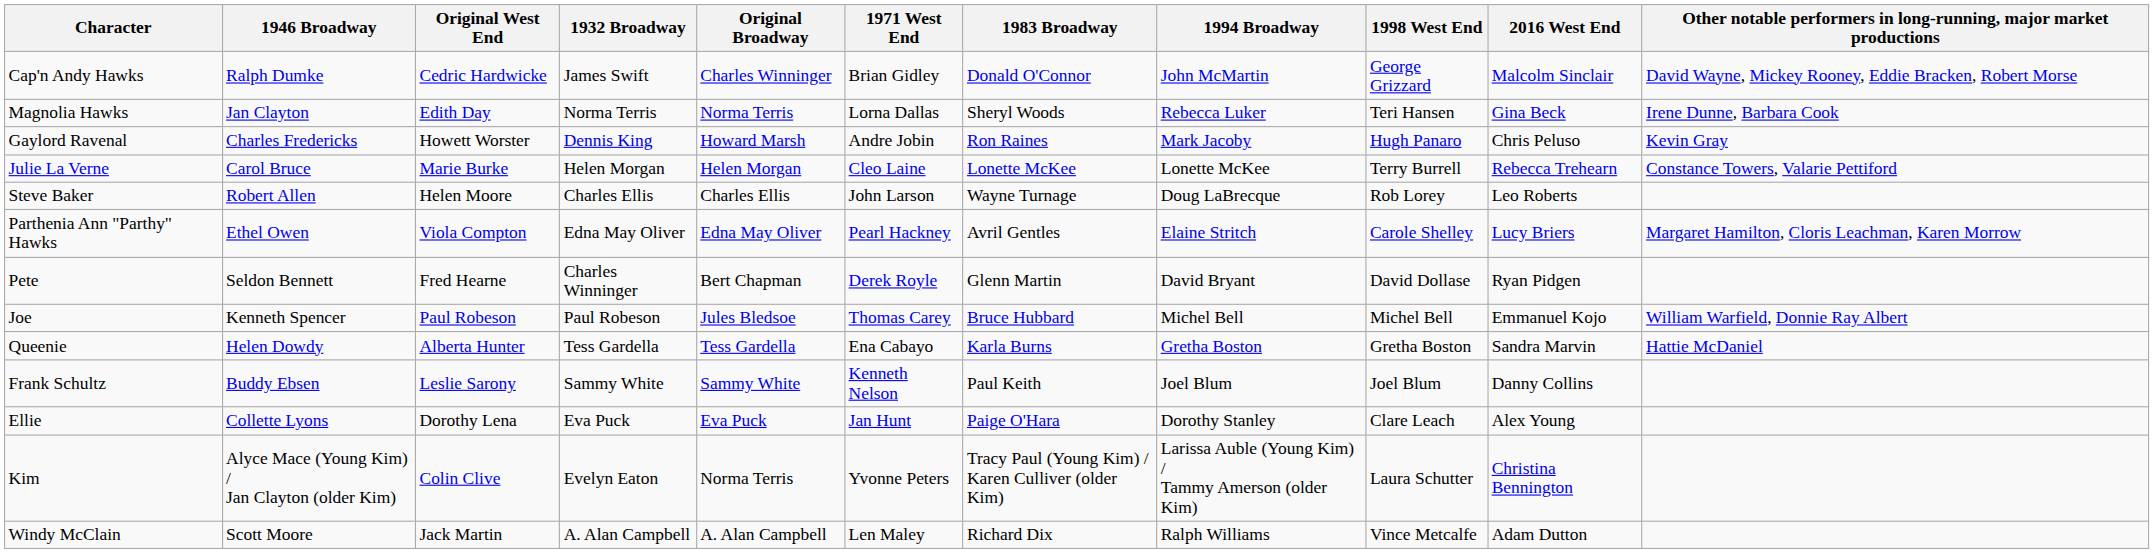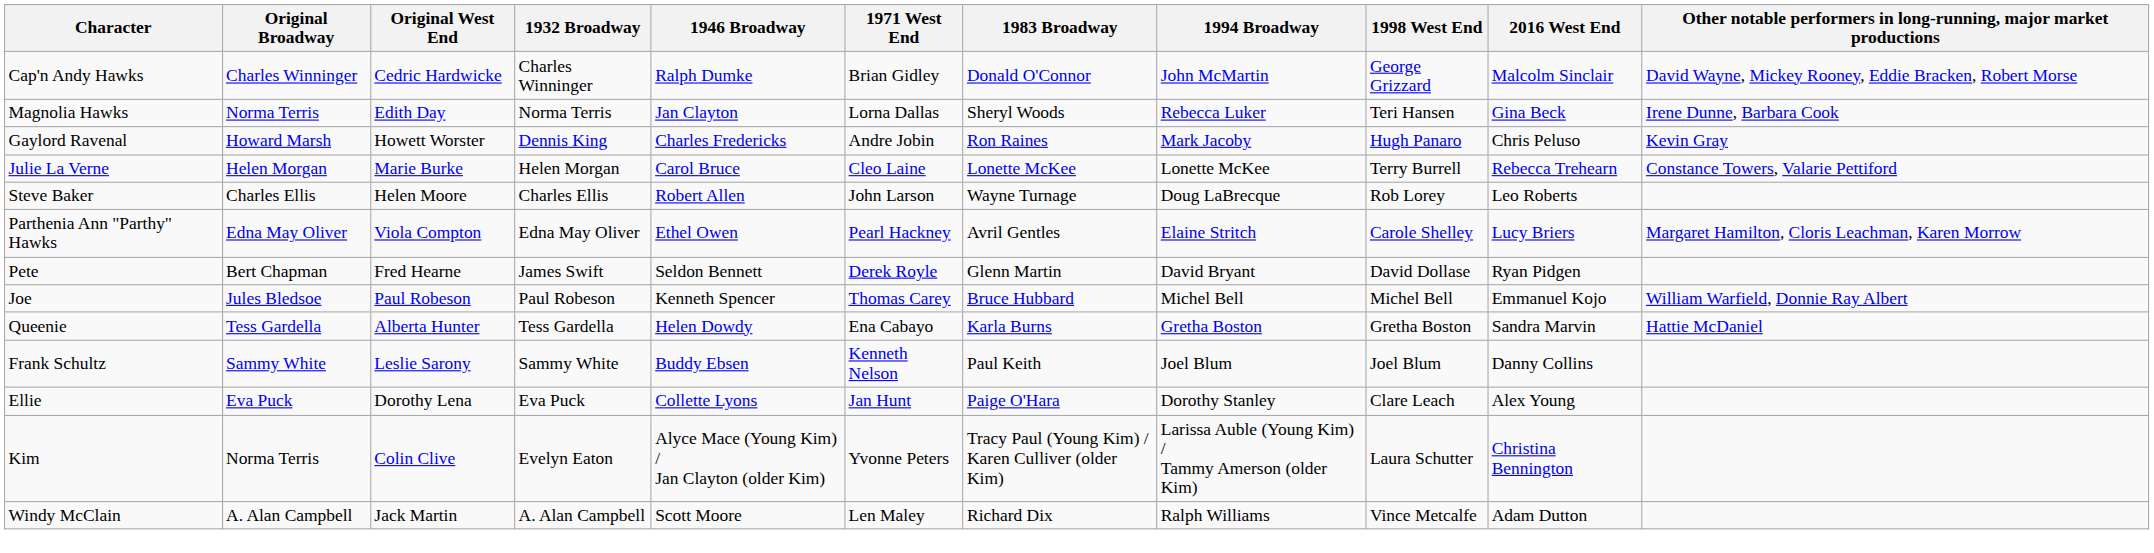 <table class="wikitable">
 <tr>
 <th>Character</th>
-<th>1946 Broadway</th>
+<th>Original Broadway</th>
 <th>Original West End</th>
 <th>1932 Broadway</th>
-<th>Original Broadway</th>
+<th>1946 Broadway</th>
 <th>1971 West End</th>
 <th>1983 Broadway</th>
 <th>1994 Broadway</th>
 <th>1998 West End</th>
 <th>2016 West End</th>
 <th>Other notable performers in long-running, major market productions</th>
 </tr>
 <tr>
 <td>Cap'n Andy Hawks</td>
+<td><a href='#'>Charles Winninger</a></td>
+<td><a href='#'>Cedric Hardwicke</a></td>
+<td>Charles Winninger</td>
 <td><a href='#'>Ralph Dumke</a></td>
-<td><a href='#'>Cedric Hardwicke</a></td>
-<td>James Swift</td>
-<td><a href='#'>Charles Winninger</a></td>
 <td>Brian Gidley</td>
 <td><a href='#'>Donald O'Connor</a></td>
 <td><a href='#'>John McMartin</a></td>
 <td><a href='#'>George Grizzard</a></td>
 <td><a href='#'>Malcolm Sinclair</a></td>
 <td><a href='#'>David Wayne</a>, <a href='#'>Mickey Rooney</a>, <a href='#'>Eddie Bracken</a>, <a href='#'>Robert Morse</a></td>
 </tr>
 <tr>
 <td>Magnolia Hawks</td>
-<td><a href='#'>Jan Clayton</a></td>
+<td><a href='#'>Norma Terris</a></td>
 <td><a href='#'>Edith Day</a></td>
 <td>Norma Terris</td>
-<td><a href='#'>Norma Terris</a></td>
+<td><a href='#'>Jan Clayton</a></td>
 <td>Lorna Dallas</td>
 <td>Sheryl Woods</td>
 <td><a href='#'>Rebecca Luker</a></td>
 <td>Teri Hansen</td>
 <td><a href='#'>Gina Beck</a></td>
 <td><a href='#'>Irene Dunne</a>, <a href='#'>Barbara Cook</a></td>
 </tr>
 <tr>
 <td>Gaylord Ravenal</td>
-<td><a href='#'>Charles Fredericks</a></td>
+<td><a href='#'>Howard Marsh</a></td>
 <td>Howett Worster</td>
 <td><a href='#'>Dennis King</a></td>
-<td><a href='#'>Howard Marsh</a></td>
+<td><a href='#'>Charles Fredericks</a></td>
 <td>Andre Jobin</td>
 <td><a href='#'>Ron Raines</a></td>
 <td><a href='#'>Mark Jacoby</a></td>
 <td><a href='#'>Hugh Panaro</a></td>
 <td>Chris Peluso</td>
 <td><a href='#'>Kevin Gray</a></td>
 </tr>
 <tr>
 <td><a href='#'>Julie La Verne</a></td>
-<td><a href='#'>Carol Bruce</a></td>
+<td><a href='#'>Helen Morgan</a></td>
 <td><a href='#'>Marie Burke</a></td>
 <td>Helen Morgan</td>
-<td><a href='#'>Helen Morgan</a></td>
+<td><a href='#'>Carol Bruce</a></td>
 <td><a href='#'>Cleo Laine</a></td>
 <td><a href='#'>Lonette McKee</a></td>
 <td>Lonette McKee</td>
 <td>Terry Burrell</td>
 <td><a href='#'>Rebecca Trehearn</a></td>
 <td><a href='#'>Constance Towers</a>, <a href='#'>Valarie Pettiford</a></td>
 </tr>
 <tr>
 <td>Steve Baker</td>
-<td><a href='#'>Robert Allen</a></td>
+<td>Charles Ellis</td>
 <td>Helen Moore</td>
 <td>Charles Ellis</td>
-<td>Charles Ellis</td>
+<td><a href='#'>Robert Allen</a></td>
 <td>John Larson</td>
 <td>Wayne Turnage</td>
 <td>Doug LaBrecque</td>
 <td>Rob Lorey</td>
 <td>Leo Roberts</td>
 <td></td>
 </tr>
 <tr>
 <td>Parthenia Ann "Parthy" Hawks</td>
-<td><a href='#'>Ethel Owen</a></td>
+<td><a href='#'>Edna May Oliver</a></td>
 <td><a href='#'>Viola Compton</a></td>
 <td>Edna May Oliver</td>
-<td><a href='#'>Edna May Oliver</a></td>
+<td><a href='#'>Ethel Owen</a></td>
 <td><a href='#'>Pearl Hackney</a></td>
 <td>Avril Gentles</td>
 <td><a href='#'>Elaine Stritch</a></td>
 <td><a href='#'>Carole Shelley</a></td>
 <td><a href='#'>Lucy Briers</a></td>
 <td><a href='#'>Margaret Hamilton</a>, <a href='#'>Cloris Leachman</a>, <a href='#'>Karen Morrow</a></td>
 </tr>
 <tr>
 <td>Pete</td>
+<td>Bert Chapman</td>
+<td>Fred Hearne</td>
+<td>James Swift</td>
 <td>Seldon Bennett</td>
-<td>Fred Hearne</td>
-<td>Charles Winninger</td>
-<td>Bert Chapman</td>
 <td><a href='#'>Derek Royle</a></td>
 <td>Glenn Martin</td>
 <td>David Bryant</td>
 <td>David Dollase</td>
 <td>Ryan Pidgen</td>
 <td></td>
 </tr>
 <tr>
 <td>Joe</td>
-<td>Kenneth Spencer</td>
+<td><a href='#'>Jules Bledsoe</a></td>
 <td><a href='#'>Paul Robeson</a></td>
 <td>Paul Robeson</td>
-<td><a href='#'>Jules Bledsoe</a></td>
+<td>Kenneth Spencer</td>
 <td><a href='#'>Thomas Carey</a></td>
 <td><a href='#'>Bruce Hubbard</a></td>
 <td>Michel Bell</td>
 <td>Michel Bell</td>
 <td>Emmanuel Kojo</td>
 <td><a href='#'>William Warfield</a>, <a href='#'>Donnie Ray Albert</a></td>
 </tr>
 <tr>
 <td>Queenie</td>
-<td><a href='#'>Helen Dowdy</a></td>
+<td><a href='#'>Tess Gardella</a></td>
 <td><a href='#'>Alberta Hunter</a></td>
 <td>Tess Gardella</td>
-<td><a href='#'>Tess Gardella</a></td>
+<td><a href='#'>Helen Dowdy</a></td>
 <td>Ena Cabayo</td>
 <td><a href='#'>Karla Burns</a></td>
 <td><a href='#'>Gretha Boston</a></td>
 <td>Gretha Boston</td>
 <td>Sandra Marvin</td>
 <td><a href='#'>Hattie McDaniel</a></td>
 </tr>
 <tr>
 <td>Frank Schultz</td>
-<td><a href='#'>Buddy Ebsen</a></td>
+<td><a href='#'>Sammy White</a></td>
 <td><a href='#'>Leslie Sarony</a></td>
 <td>Sammy White</td>
-<td><a href='#'>Sammy White</a></td>
+<td><a href='#'>Buddy Ebsen</a></td>
 <td><a href='#'>Kenneth Nelson</a></td>
 <td>Paul Keith</td>
 <td>Joel Blum</td>
 <td>Joel Blum</td>
 <td>Danny Collins</td>
 <td></td>
 </tr>
 <tr>
 <td>Ellie</td>
-<td><a href='#'>Collette Lyons</a></td>
+<td><a href='#'>Eva Puck</a></td>
 <td>Dorothy Lena</td>
 <td>Eva Puck</td>
-<td><a href='#'>Eva Puck</a></td>
+<td><a href='#'>Collette Lyons</a></td>
 <td><a href='#'>Jan Hunt</a></td>
 <td><a href='#'>Paige O'Hara</a></td>
 <td>Dorothy Stanley</td>
 <td>Clare Leach</td>
 <td>Alex Young</td>
 <td></td>
 </tr>
 <tr>
 <td>Kim</td>
-<td>Alyce Mace (Young Kim) /<br> Jan Clayton (older Kim)</td>
+<td>Norma Terris</td>
 <td><a href='#'>Colin Clive</a></td>
 <td>Evelyn Eaton</td>
-<td>Norma Terris</td>
+<td>Alyce Mace (Young Kim) /<br> Jan Clayton (older Kim)</td>
 <td>Yvonne Peters</td>
 <td>Tracy Paul (Young Kim) /<br> Karen Culliver (older Kim)</td>
 <td>Larissa Auble (Young Kim) /<br> Tammy Amerson (older Kim)</td>
 <td>Laura Schutter</td>
 <td><a href='#'>Christina Bennington</a></td>
 <td></td>
 </tr>
 <tr>
 <td>Windy McClain</td>
-<td>Scott Moore</td>
+<td>A. Alan Campbell</td>
 <td>Jack Martin</td>
 <td>A. Alan Campbell</td>
-<td>A. Alan Campbell</td>
+<td>Scott Moore</td>
 <td>Len Maley</td>
 <td>Richard Dix</td>
 <td>Ralph Williams</td>
 <td>Vince Metcalfe</td>
 <td>Adam Dutton</td>
 <td></td>
 </tr>
 </table>
